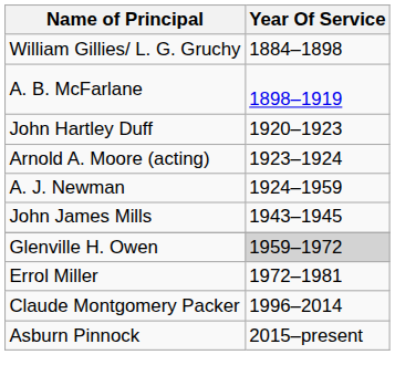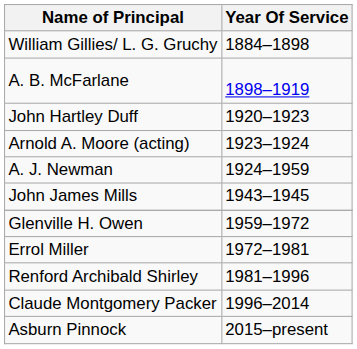 <table class="wikitable collapsible">
 <tr>
 <th>Name of Principal</th>
 <th>Year Of Service</th>
 </tr>
 <tr>
 <td>William Gillies/ L. G. Gruchy</td>
 <td>1884–1898</td>
 </tr>
 <tr>
 <td>A. B. McFarlane</td>
 <td><br><a href='#'>1898–1919</a></td>
 </tr>
 <tr>
 <td>John Hartley Duff</td>
 <td>1920–1923</td>
 </tr>
 <tr>
 <td>Arnold A. Moore (acting)</td>
 <td>1923–1924</td>
 </tr>
 <tr>
 <td>A. J. Newman</td>
 <td>1924–1959</td>
 </tr>
 <tr>
 <td>John James Mills</td>
 <td>1943–1945</td>
 </tr>
 <tr John Hartley Duff 1920-1923>
 </tr>
 <tr>
 <td>Glenville H. Owen</td>
-<td style="background: lightgrey;">1959–1972</td>
+<td>1959–1972</td>
 </tr>
 <tr>
 <td>Errol Miller</td>
 <td>1972–1981</td>
+</tr>
+<tr>
+<td>Renford Archibald Shirley</td>
+<td>1981–1996</td>
 </tr>
 <tr>
 <td>Claude Montgomery Packer</td>
 <td>1996–2014</td>
 </tr>
 <tr>
 <td>Asburn Pinnock</td>
 <td>2015–present</td>
 </tr>
 </table>
